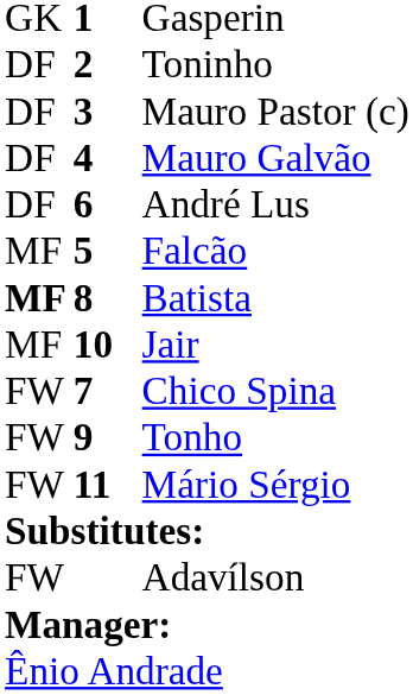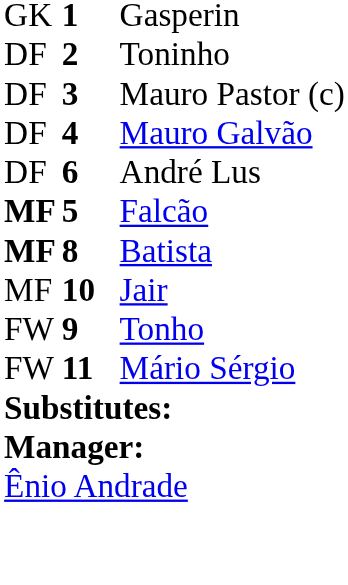 <table style="font-size:90%; margin:0.2em auto;" cellspacing="0" cellpadding="0">
 <tr>
 <th width="25"></th>
 <th width="25"></th>
 </tr>
 <tr>
 <td>GK</td>
 <td><strong>1</strong></td>
 <td> Gasperin</td>
 </tr>
 <tr>
 <td>DF</td>
 <td><strong>2</strong></td>
 <td> Toninho</td>
 </tr>
 <tr>
 <td>DF</td>
 <td><strong>3</strong></td>
 <td> Mauro Pastor (c)</td>
 </tr>
 <tr>
 <td>DF</td>
 <td><strong>4</strong></td>
 <td> <a href='#'>Mauro Galvão</a></td>
 </tr>
 <tr>
 <td>DF</td>
 <td><strong>6</strong></td>
 <td> André Lus</td>
 </tr>
 <tr>
-<td>MF</td>
+<td><strong>MF</strong></td>
 <td><strong>5</strong></td>
 <td> <a href='#'>Falcão</a></td>
 </tr>
 <tr>
 <td><strong>MF</strong></td>
 <td><strong>8</strong></td>
 <td> <a href='#'>Batista</a></td>
 </tr>
 <tr>
 <td>MF</td>
 <td><strong>10</strong></td>
 <td> <a href='#'>Jair</a></td>
 </tr>
 <tr>
 <td>FW</td>
-<td><strong>7</strong></td>
-<td> <a href='#'>Chico Spina</a></td>
-<td></td>
-<td></td>
-</tr>
-<tr>
-<td>FW</td>
 <td><strong>9 </strong></td>
 <td> <a href='#'>Tonho</a></td>
 </tr>
 <tr>
 <td>FW</td>
 <td><strong>11</strong></td>
 <td> <a href='#'>Mário Sérgio</a></td>
 </tr>
 <tr>
 <td colspan=3><strong>Substitutes:</strong></td>
 </tr>
 <tr>
-<td>FW</td>
-<td><strong> </strong></td>
-<td> Adavílson</td>
-<td></td>
-<td></td>
-</tr>
-<tr>
 <td colspan=3><strong>Manager:</strong></td>
 </tr>
 <tr>
 <td colspan=4> <a href='#'>Ênio Andrade</a></td>
 </tr>
 </table>
